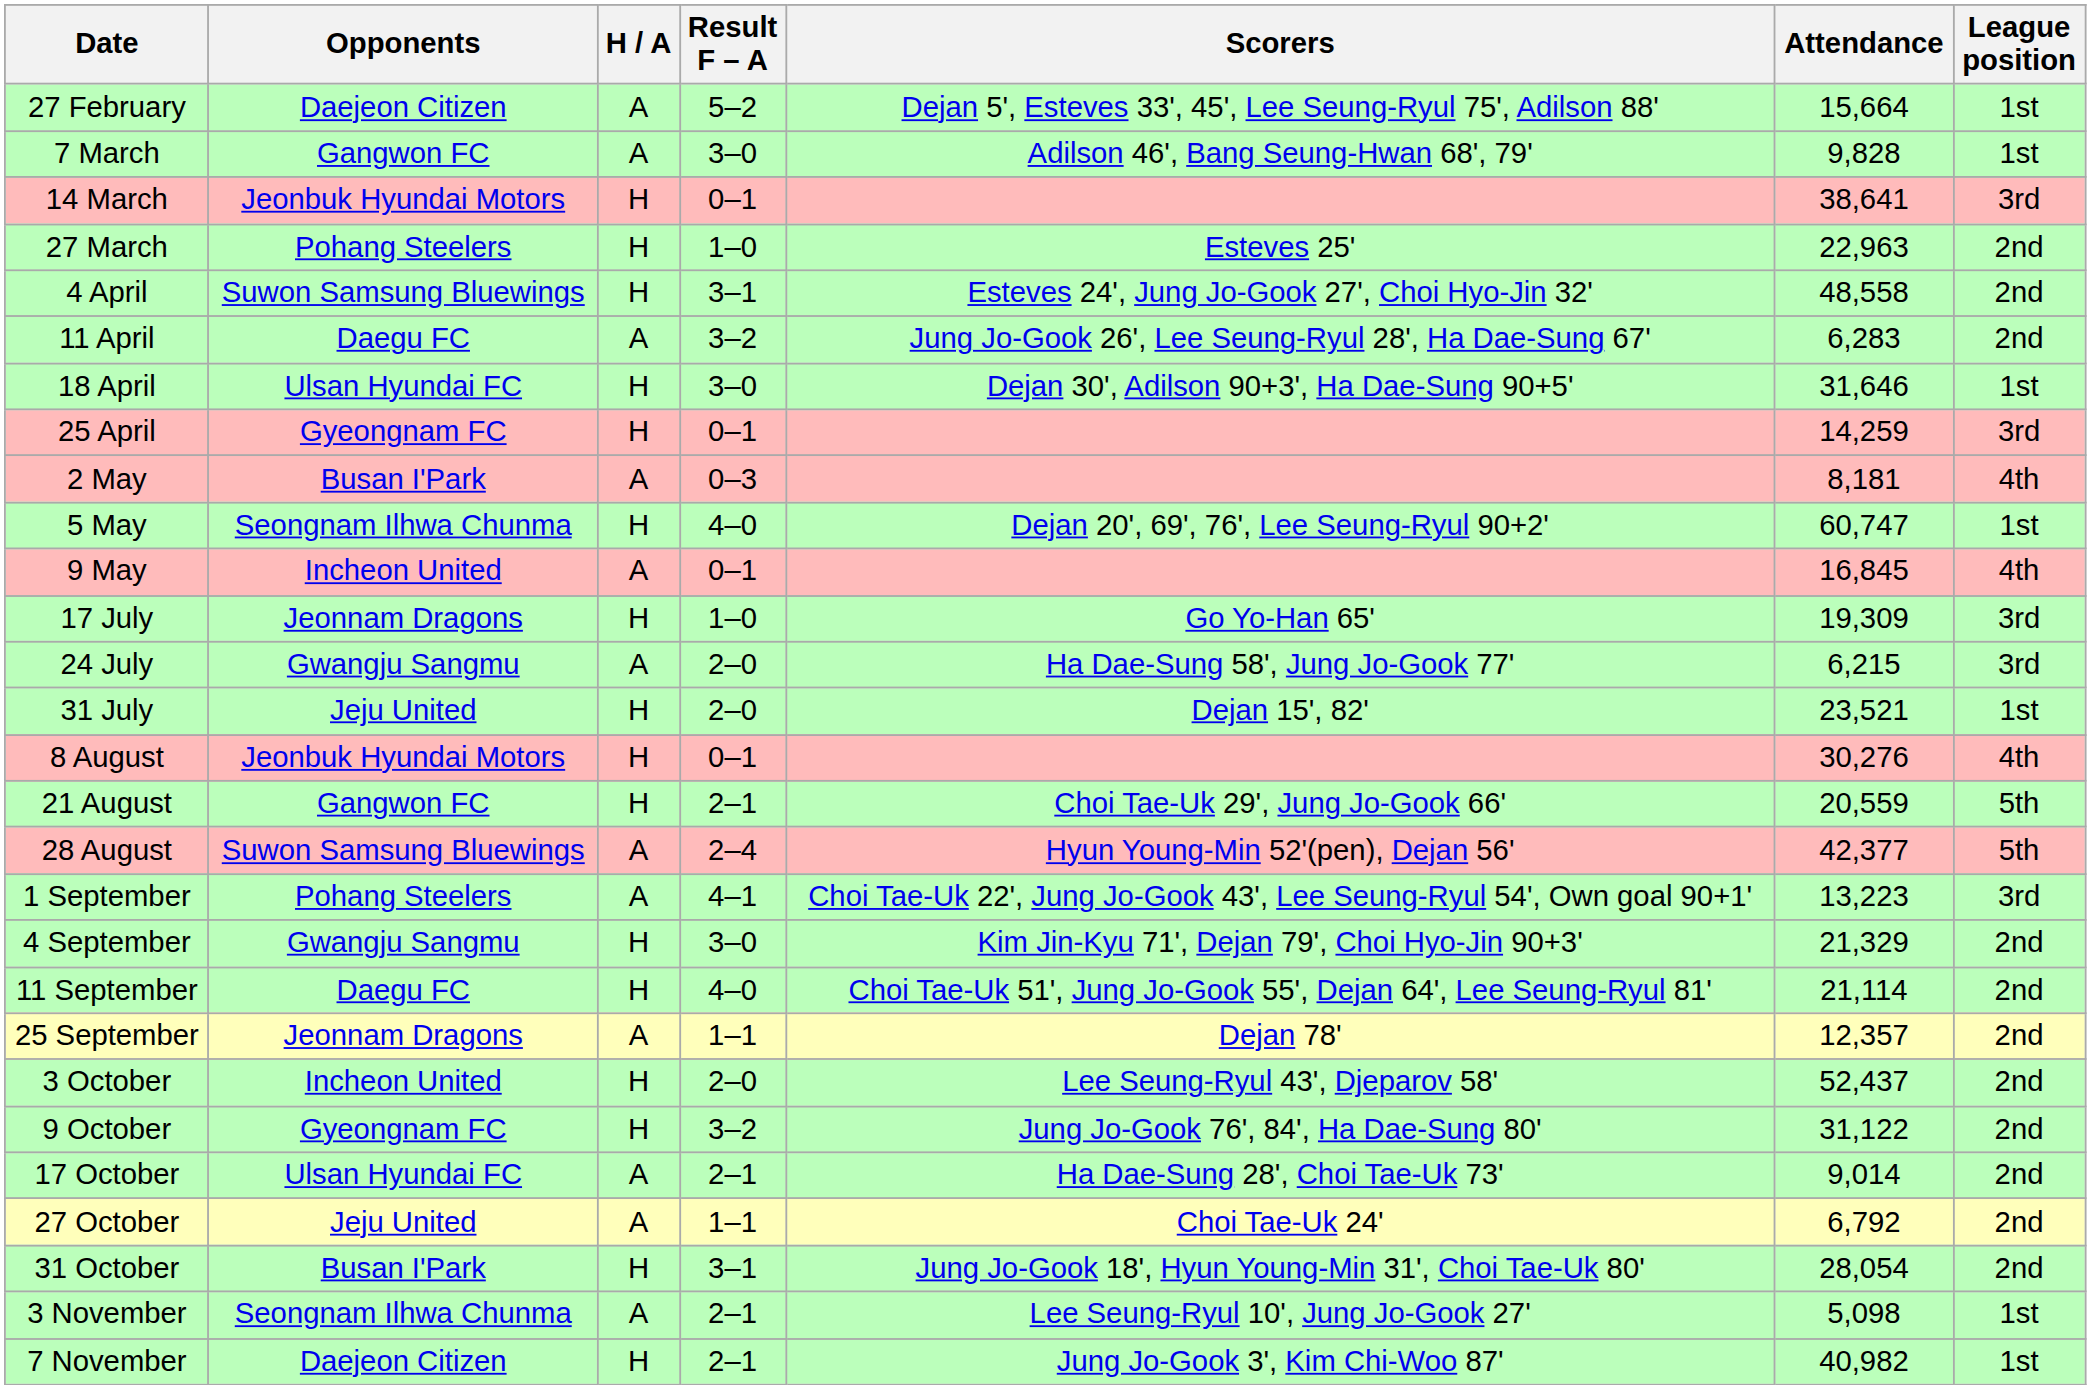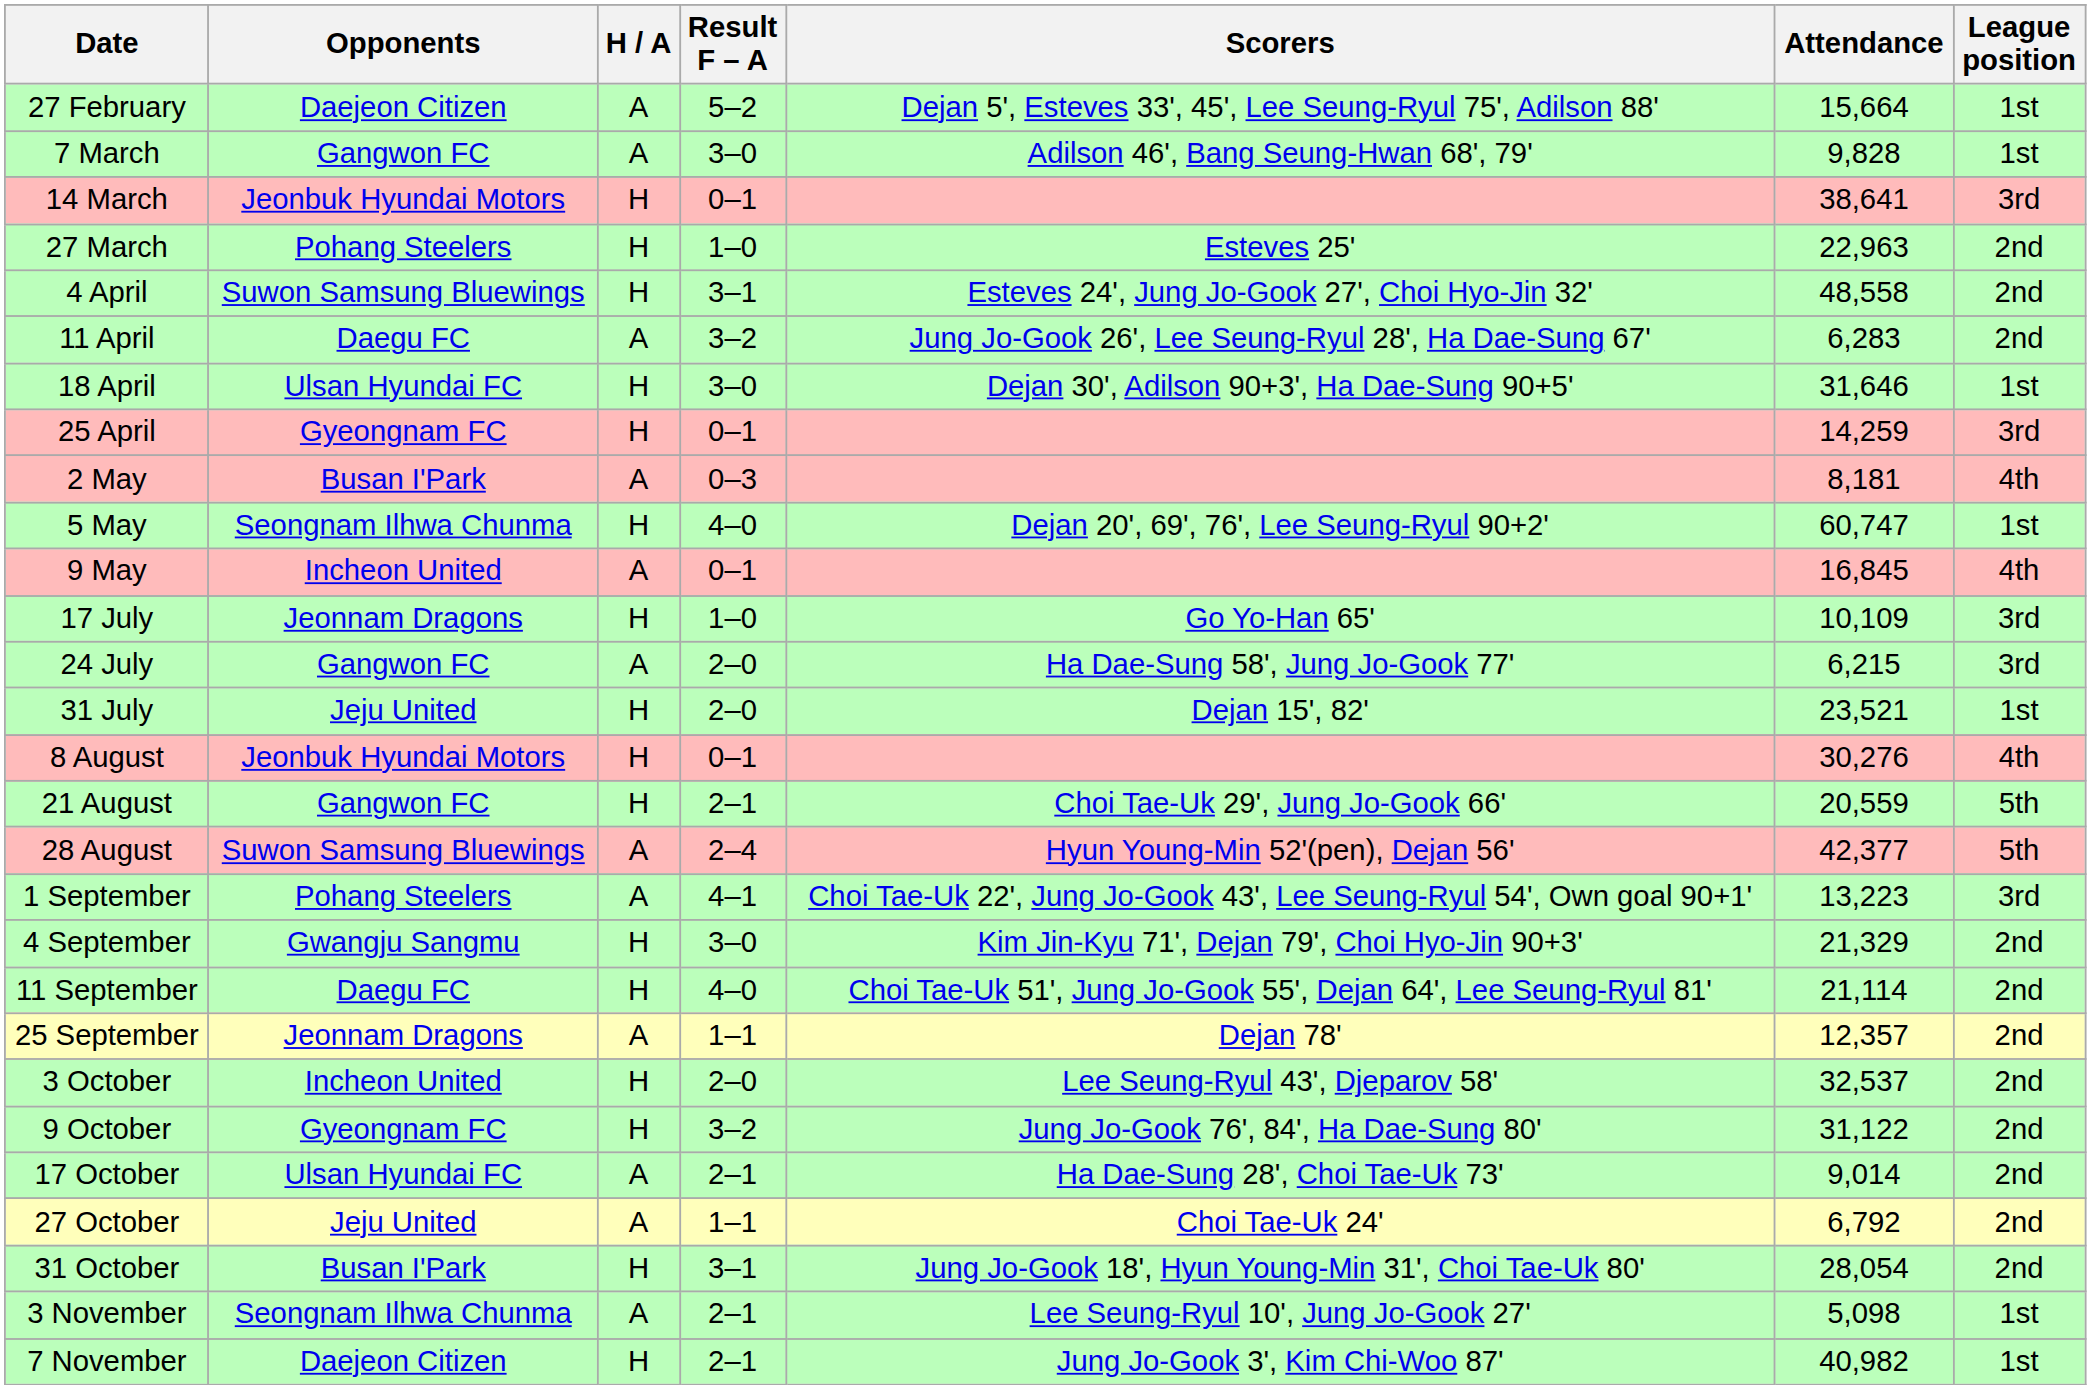 <table class="wikitable" style="text-align:center; width:90%">
 <tr>
 <th>Date</th>
 <th>Opponents</th>
 <th>H / A</th>
 <th>Result<br>F – A</th>
 <th>Scorers</th>
 <th>Attendance</th>
 <th>League<br>position</th>
 </tr>
 <tr bgcolor="#bbffbb">
 <td>27 February</td>
 <td><a href='#'>Daejeon Citizen</a></td>
 <td>A</td>
 <td>5–2</td>
 <td><a href='#'>Dejan</a> 5', <a href='#'>Esteves</a> 33', 45', <a href='#'>Lee Seung-Ryul</a> 75', <a href='#'>Adilson</a> 88'</td>
 <td>15,664</td>
 <td>1st</td>
 </tr>
 <tr bgcolor="#bbffbb">
 <td>7 March</td>
 <td><a href='#'>Gangwon FC</a></td>
 <td>A</td>
 <td>3–0</td>
 <td><a href='#'>Adilson</a> 46', <a href='#'>Bang Seung-Hwan</a> 68', 79'</td>
 <td>9,828</td>
 <td>1st</td>
 </tr>
 <tr bgcolor="#ffbbbb">
 <td>14 March</td>
 <td><a href='#'>Jeonbuk Hyundai Motors</a></td>
 <td>H</td>
 <td>0–1</td>
 <td></td>
 <td>38,641</td>
 <td>3rd</td>
 </tr>
 <tr bgcolor="#bbffbb">
 <td>27 March</td>
 <td><a href='#'>Pohang Steelers</a></td>
 <td>H</td>
 <td>1–0</td>
 <td><a href='#'>Esteves</a> 25'</td>
 <td>22,963</td>
 <td>2nd</td>
 </tr>
 <tr bgcolor="#bbffbb">
 <td>4 April</td>
 <td><a href='#'>Suwon Samsung Bluewings</a></td>
 <td>H</td>
 <td>3–1</td>
 <td><a href='#'>Esteves</a> 24', <a href='#'>Jung Jo-Gook</a> 27', <a href='#'>Choi Hyo-Jin</a> 32'</td>
 <td>48,558</td>
 <td>2nd</td>
 </tr>
 <tr bgcolor="#bbffbb">
 <td>11 April</td>
 <td><a href='#'>Daegu FC</a></td>
 <td>A</td>
 <td>3–2</td>
 <td><a href='#'>Jung Jo-Gook</a> 26', <a href='#'>Lee Seung-Ryul</a> 28', <a href='#'>Ha Dae-Sung</a> 67'</td>
 <td>6,283</td>
 <td>2nd</td>
 </tr>
 <tr bgcolor="#bbffbb">
 <td>18 April</td>
 <td><a href='#'>Ulsan Hyundai FC</a></td>
 <td>H</td>
 <td>3–0</td>
 <td><a href='#'>Dejan</a> 30', <a href='#'>Adilson</a> 90+3', <a href='#'>Ha Dae-Sung</a> 90+5'</td>
 <td>31,646</td>
 <td>1st</td>
 </tr>
 <tr bgcolor="#ffbbbb">
 <td>25 April</td>
 <td><a href='#'>Gyeongnam FC</a></td>
 <td>H</td>
 <td>0–1</td>
 <td></td>
 <td>14,259</td>
 <td>3rd</td>
 </tr>
 <tr bgcolor="#ffbbbb">
 <td>2 May</td>
 <td><a href='#'>Busan I'Park</a></td>
 <td>A</td>
 <td>0–3</td>
 <td></td>
 <td>8,181</td>
 <td>4th</td>
 </tr>
 <tr bgcolor="#bbffbb">
 <td>5 May</td>
 <td><a href='#'>Seongnam Ilhwa Chunma</a></td>
 <td>H</td>
 <td>4–0</td>
 <td><a href='#'>Dejan</a> 20', 69', 76', <a href='#'>Lee Seung-Ryul</a> 90+2'</td>
 <td>60,747</td>
 <td>1st</td>
 </tr>
 <tr bgcolor="#ffbbbb">
 <td>9 May</td>
 <td><a href='#'>Incheon United</a></td>
 <td>A</td>
 <td>0–1</td>
 <td></td>
 <td>16,845</td>
 <td>4th</td>
 </tr>
 <tr bgcolor="#bbffbb">
 <td>17 July</td>
 <td><a href='#'>Jeonnam Dragons</a></td>
 <td>H</td>
 <td>1–0</td>
 <td><a href='#'>Go Yo-Han</a> 65'</td>
-<td>19,309</td>
+<td>10,109</td>
 <td>3rd</td>
 </tr>
 <tr bgcolor="#bbffbb">
 <td>24 July</td>
-<td><a href='#'>Gwangju Sangmu</a></td>
+<td><a href='#'>Gangwon FC</a></td>
 <td>A</td>
 <td>2–0</td>
 <td><a href='#'>Ha Dae-Sung</a> 58', <a href='#'>Jung Jo-Gook</a> 77'</td>
 <td>6,215</td>
 <td>3rd</td>
 </tr>
 <tr bgcolor="#bbffbb">
 <td>31 July</td>
 <td><a href='#'>Jeju United</a></td>
 <td>H</td>
 <td>2–0</td>
 <td><a href='#'>Dejan</a> 15', 82'</td>
 <td>23,521</td>
 <td>1st</td>
 </tr>
 <tr bgcolor="#ffbbbb">
 <td>8 August</td>
 <td><a href='#'>Jeonbuk Hyundai Motors</a></td>
 <td>H</td>
 <td>0–1</td>
 <td></td>
 <td>30,276</td>
 <td>4th</td>
 </tr>
 <tr bgcolor="#bbffbb">
 <td>21 August</td>
 <td><a href='#'>Gangwon FC</a></td>
 <td>H</td>
 <td>2–1</td>
 <td><a href='#'>Choi Tae-Uk</a> 29', <a href='#'>Jung Jo-Gook</a> 66'</td>
 <td>20,559</td>
 <td>5th</td>
 </tr>
 <tr bgcolor="#ffbbbb">
 <td>28 August</td>
 <td><a href='#'>Suwon Samsung Bluewings</a></td>
 <td>A</td>
 <td>2–4</td>
 <td><a href='#'>Hyun Young-Min</a> 52'(pen), <a href='#'>Dejan</a> 56'</td>
 <td>42,377</td>
 <td>5th</td>
 </tr>
 <tr bgcolor="#bbffbb">
 <td>1 September</td>
 <td><a href='#'>Pohang Steelers</a></td>
 <td>A</td>
 <td>4–1</td>
 <td><a href='#'>Choi Tae-Uk</a> 22', <a href='#'>Jung Jo-Gook</a> 43', <a href='#'>Lee Seung-Ryul</a> 54', Own goal 90+1'</td>
 <td>13,223</td>
 <td>3rd</td>
 </tr>
 <tr bgcolor="#bbffbb">
 <td>4 September</td>
 <td><a href='#'>Gwangju Sangmu</a></td>
 <td>H</td>
 <td>3–0</td>
 <td><a href='#'>Kim Jin-Kyu</a> 71', <a href='#'>Dejan</a> 79', <a href='#'>Choi Hyo-Jin</a> 90+3'</td>
 <td>21,329</td>
 <td>2nd</td>
 </tr>
 <tr bgcolor="#bbffbb">
 <td>11 September</td>
 <td><a href='#'>Daegu FC</a></td>
 <td>H</td>
 <td>4–0</td>
 <td><a href='#'>Choi Tae-Uk</a> 51', <a href='#'>Jung Jo-Gook</a> 55', <a href='#'>Dejan</a> 64', <a href='#'>Lee Seung-Ryul</a> 81'</td>
 <td>21,114</td>
 <td>2nd</td>
 </tr>
 <tr bgcolor="#ffffbb">
 <td>25 September</td>
 <td><a href='#'>Jeonnam Dragons</a></td>
 <td>A</td>
 <td>1–1</td>
 <td><a href='#'>Dejan</a> 78'</td>
 <td>12,357</td>
 <td>2nd</td>
 </tr>
 <tr bgcolor="#bbffbb">
 <td>3 October</td>
 <td><a href='#'>Incheon United</a></td>
 <td>H</td>
 <td>2–0</td>
 <td><a href='#'>Lee Seung-Ryul</a> 43', <a href='#'>Djeparov</a> 58'</td>
-<td>52,437</td>
+<td>32,537</td>
 <td>2nd</td>
 </tr>
 <tr bgcolor="#bbffbb">
 <td>9 October</td>
 <td><a href='#'>Gyeongnam FC</a></td>
 <td>H</td>
 <td>3–2</td>
 <td><a href='#'>Jung Jo-Gook</a> 76', 84', <a href='#'>Ha Dae-Sung</a> 80'</td>
 <td>31,122</td>
 <td>2nd</td>
 </tr>
 <tr bgcolor="#bbffbb">
 <td>17 October</td>
 <td><a href='#'>Ulsan Hyundai FC</a></td>
 <td>A</td>
 <td>2–1</td>
 <td><a href='#'>Ha Dae-Sung</a> 28', <a href='#'>Choi Tae-Uk</a> 73'</td>
 <td>9,014</td>
 <td>2nd</td>
 </tr>
 <tr bgcolor="#ffffbb">
 <td>27 October</td>
 <td><a href='#'>Jeju United</a></td>
 <td>A</td>
 <td>1–1</td>
 <td><a href='#'>Choi Tae-Uk</a> 24'</td>
 <td>6,792</td>
 <td>2nd</td>
 </tr>
 <tr bgcolor="#bbffbb">
 <td>31 October</td>
 <td><a href='#'>Busan I'Park</a></td>
 <td>H</td>
 <td>3–1</td>
 <td><a href='#'>Jung Jo-Gook</a> 18', <a href='#'>Hyun Young-Min</a> 31', <a href='#'>Choi Tae-Uk</a> 80'</td>
 <td>28,054</td>
 <td>2nd</td>
 </tr>
 <tr bgcolor="#bbffbb">
 <td>3 November</td>
 <td><a href='#'>Seongnam Ilhwa Chunma</a></td>
 <td>A</td>
 <td>2–1</td>
 <td><a href='#'>Lee Seung-Ryul</a> 10', <a href='#'>Jung Jo-Gook</a> 27'</td>
 <td>5,098</td>
 <td>1st</td>
 </tr>
 <tr bgcolor="#bbffbb">
 <td>7 November</td>
 <td><a href='#'>Daejeon Citizen</a></td>
 <td>H</td>
 <td>2–1</td>
 <td><a href='#'>Jung Jo-Gook</a> 3', <a href='#'>Kim Chi-Woo</a> 87'</td>
 <td>40,982</td>
 <td>1st</td>
 </tr>
 </table>
